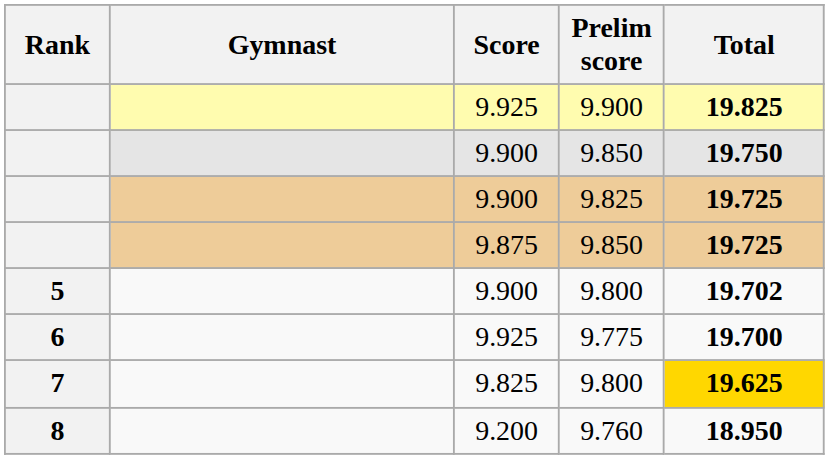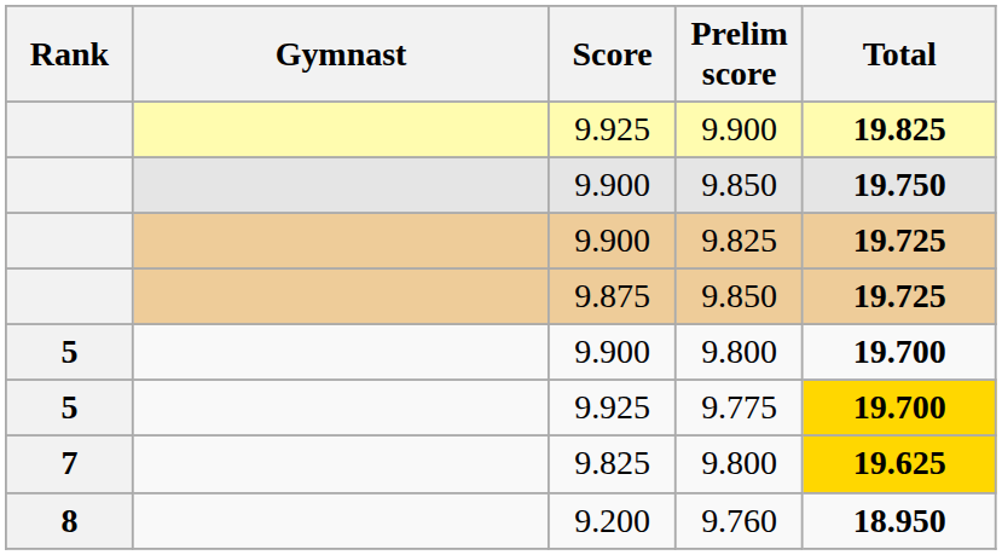 <table class="wikitable sortable" style="text-align:center; font-size:95%">
 <tr>
 <th scope="col" style="width:50px;">Rank</th>
 <th scope="col" style="width:180px;">Gymnast</th>
 <th scope="col" style="width:50px;">Score</th>
 <th scope="col" style="width:50px;">Prelim score</th>
 <th scope="col" style="width:80px;">Total</th>
 </tr>
 <tr style="background:#fffcaf;">
 <th scope=row style="text-align:center"></th>
 <td style="text-align:left;"></td>
 <td>9.925</td>
 <td>9.900</td>
 <td><strong>19.825</strong></td>
 </tr>
 <tr style="background:#e5e5e5;">
 <th scope=row style="text-align:center"></th>
 <td style="text-align:left;"></td>
 <td>9.900</td>
 <td>9.850</td>
 <td><strong>19.750</strong></td>
 </tr>
 <tr style="background:#ec9;">
 <th scope=row style="text-align:center"></th>
 <td style="text-align:left;"></td>
 <td>9.900</td>
 <td>9.825</td>
 <td><strong>19.725</strong></td>
 </tr>
 <tr style="background:#ec9;">
 <th scope=row style="text-align:center"></th>
 <td style="text-align:left;"></td>
 <td>9.875</td>
 <td>9.850</td>
 <td><strong>19.725</strong></td>
 </tr>
 <tr>
 <th scope=row style="text-align:center">5</th>
 <td style="text-align:left;"></td>
 <td>9.900</td>
 <td>9.800</td>
-<td><strong>19.702</strong></td>
+<td><strong>19.700</strong></td>
 </tr>
 <tr>
-<th scope=row style="text-align:center">6</th>
+<th scope=row style="text-align:center">5</th>
 <td style="text-align:left;"></td>
 <td>9.925</td>
 <td>9.775</td>
-<td><strong>19.700</strong></td>
+<td style="background: gold;"><strong>19.700</strong></td>
 </tr>
 <tr>
 <th scope=row style="text-align:center">7</th>
 <td style="text-align:left;"></td>
 <td>9.825</td>
 <td>9.800</td>
 <td style="background: gold;"><strong>19.625</strong></td>
 </tr>
 <tr>
 <th scope=row style="text-align:center">8</th>
 <td style="text-align:left;"></td>
 <td>9.200</td>
 <td>9.760</td>
 <td><strong>18.950</strong></td>
 </tr>
 </table>
